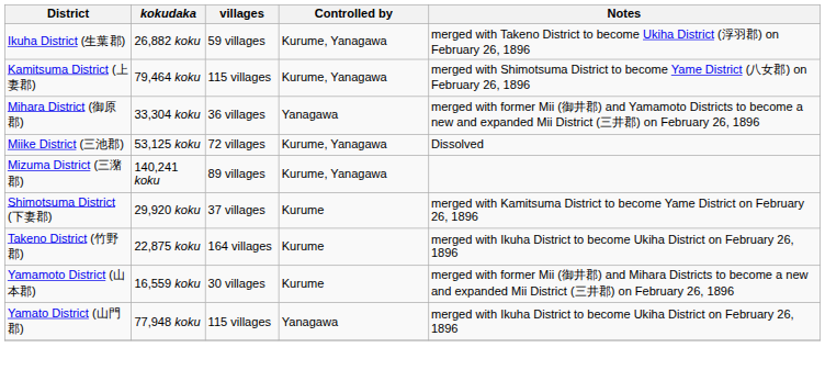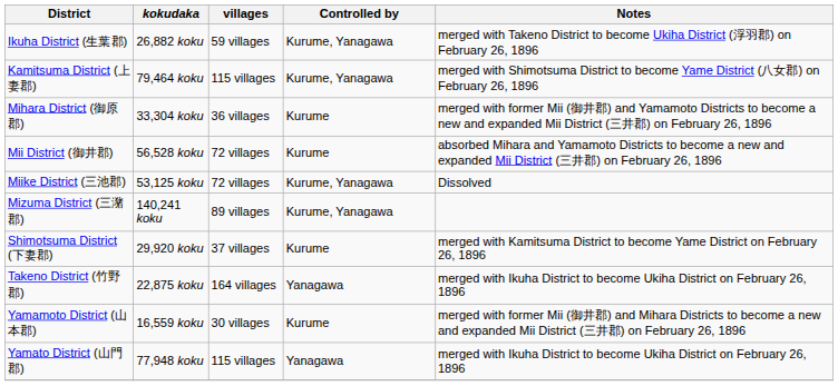 <table class="wikitable">
 <tr>
 <th scope=col style="width: 160px;">District</th>
 <th scope=col style="width: 90px;"><em>kokudaka</em></th>
 <th scope=col style="width: 90px;">villages</th>
 <th scope=col style="width: 190px;">Controlled by</th>
 <th scope=col style="width: 510px;">Notes</th>
 </tr>
 <tr>
 <td><a href='#'>Ikuha District</a> (生葉郡)</td>
 <td>26,882 <em>koku</em></td>
 <td>59 villages</td>
 <td>Kurume, Yanagawa</td>
 <td>merged with Takeno District to become <a href='#'>Ukiha District</a> (浮羽郡) on February 26, 1896</td>
 </tr>
 <tr>
 <td><a href='#'>Kamitsuma District</a> (上妻郡)</td>
 <td>79,464 <em>koku</em></td>
 <td>115 villages</td>
 <td>Kurume, Yanagawa</td>
 <td>merged with Shimotsuma District to become <a href='#'>Yame District</a> (八女郡) on February 26, 1896</td>
 </tr>
 <tr>
 <td><a href='#'>Mihara District</a> (御原郡)</td>
 <td>33,304 <em>koku</em></td>
 <td>36 villages</td>
-<td>Yanagawa</td>
+<td>Kurume</td>
 <td>merged with former Mii (御井郡) and Yamamoto Districts to become a new and expanded Mii District (三井郡) on February 26, 1896</td>
+</tr>
+<tr>
+<td><a href='#'>Mii District</a> (御井郡)</td>
+<td>56,528 <em>koku</em></td>
+<td>72 villages</td>
+<td>Kurume</td>
+<td>absorbed Mihara and Yamamoto Districts to become a new and expanded <a href='#'>Mii District</a> (三井郡) on February 26, 1896</td>
 </tr>
 <tr>
 <td><a href='#'>Miike District</a> (三池郡)</td>
 <td>53,125 <em>koku</em></td>
 <td>72 villages</td>
 <td>Kurume, Yanagawa</td>
 <td>Dissolved</td>
 </tr>
 <tr>
 <td><a href='#'>Mizuma District</a> (三潴郡)</td>
 <td>140,241 <em>koku</em></td>
 <td>89 villages</td>
 <td>Kurume, Yanagawa</td>
 <td></td>
 </tr>
 <tr>
 <td><a href='#'>Shimotsuma District</a> (下妻郡)</td>
 <td>29,920 <em>koku</em></td>
 <td>37 villages</td>
 <td>Kurume</td>
 <td>merged with Kamitsuma District to become Yame District on February 26, 1896</td>
 </tr>
 <tr>
 <td><a href='#'>Takeno District</a> (竹野郡)</td>
 <td>22,875 <em>koku</em></td>
 <td>164 villages</td>
-<td>Kurume</td>
+<td>Yanagawa</td>
 <td>merged with Ikuha District to become Ukiha District on February 26, 1896</td>
 </tr>
 <tr>
 <td><a href='#'>Yamamoto District</a> (山本郡)</td>
 <td>16,559 <em>koku</em></td>
 <td>30 villages</td>
 <td>Kurume</td>
 <td>merged with former Mii (御井郡) and Mihara Districts to become a new and expanded Mii District (三井郡) on February 26, 1896</td>
 </tr>
 <tr>
 <td><a href='#'>Yamato District</a> (山門郡)</td>
 <td>77,948 <em>koku</em></td>
 <td>115 villages</td>
 <td>Yanagawa</td>
 <td>merged with Ikuha District to become Ukiha District on February 26, 1896</td>
 </tr>
 <tr>
 </tr>
 </table>
